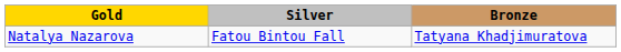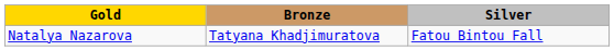 <table class="wikitable" style="text-align:left">
 <tr align="center">
 <td width=200 bgcolor=gold><strong>Gold</strong></td>
+<td width=200 bgcolor=CC9966><strong>Bronze</strong></td>
 <td width=200 bgcolor=silver><strong>Silver</strong></td>
-<td width=200 bgcolor=CC9966><strong>Bronze</strong></td>
 </tr>
 <tr>
 <td><a href='#'>Natalya Nazarova</a><br><em></em></td>
+<td><a href='#'>Tatyana Khadjimuratova</a><br><em></em></td>
 <td><a href='#'>Fatou Bintou Fall</a><br><em></em></td>
-<td><a href='#'>Tatyana Khadjimuratova</a><br><em></em></td>
 </tr>
 </table>
